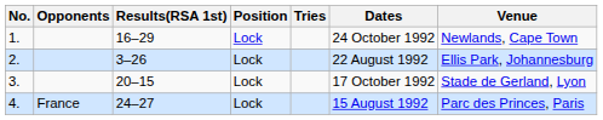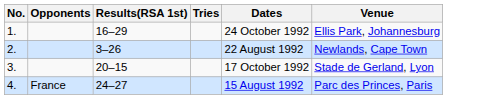 <table class="wikitable">
 <tr>
 <th>No.</th>
 <th>Opponents</th>
 <th>Results(RSA 1st)</th>
-<th>Position</th>
 <th>Tries</th>
 <th>Dates</th>
 <th>Venue</th>
 </tr>
 <tr>
 <td>1.</td>
 <td></td>
 <td>16–29</td>
-<td><a href='#'>Lock</a></td>
 <td></td>
 <td>24 October 1992</td>
-<td><a href='#'>Newlands</a>, <a href='#'>Cape Town</a></td>
+<td><a href='#'>Ellis Park</a>, <a href='#'>Johannesburg</a></td>
 </tr>
 <tr style="background: #D0E6FF;">
 <td>2.</td>
 <td></td>
 <td>3–26</td>
-<td>Lock</td>
 <td></td>
 <td>22 August 1992</td>
-<td><a href='#'>Ellis Park</a>, <a href='#'>Johannesburg</a></td>
+<td><a href='#'>Newlands</a>, <a href='#'>Cape Town</a></td>
 </tr>
 <tr>
 <td>3.</td>
 <td></td>
 <td>20–15</td>
-<td>Lock</td>
 <td></td>
 <td>17 October 1992</td>
 <td><a href='#'>Stade de Gerland</a>, <a href='#'>Lyon</a></td>
 </tr>
 <tr style="background: #D0E6FF;">
 <td>4.</td>
 <td> France</td>
 <td>24–27</td>
-<td>Lock</td>
 <td></td>
 <td><a href='#'>15 August 1992</a></td>
 <td><a href='#'>Parc des Princes</a>, <a href='#'>Paris</a></td>
 </tr>
 </table>
